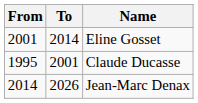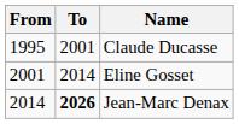 <table class="wikitable">
 <tr>
 <th>From</th>
 <th>To</th>
 <th>Name</th>
 </tr>
 <tr>
+<td>1995</td>
+<td>2001</td>
+<td>Claude Ducasse</td>
+</tr>
+<tr>
 <td>2001</td>
 <td>2014</td>
 <td>Eline Gosset</td>
 </tr>
 <tr>
-<td>1995</td>
-<td>2001</td>
-<td>Claude Ducasse</td>
-</tr>
-<tr>
 <td>2014</td>
-<td>2026</td>
+<td><strong>2026</strong></td>
 <td>Jean-Marc Denax</td>
 </tr>
 </table>
